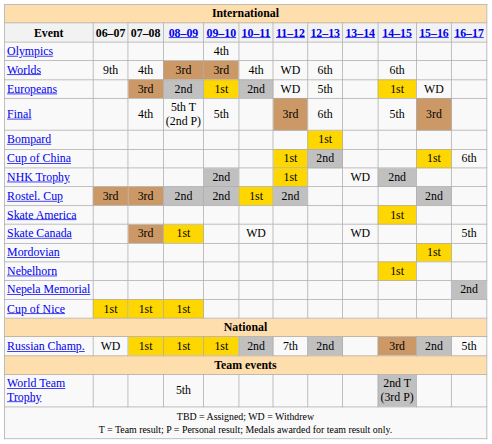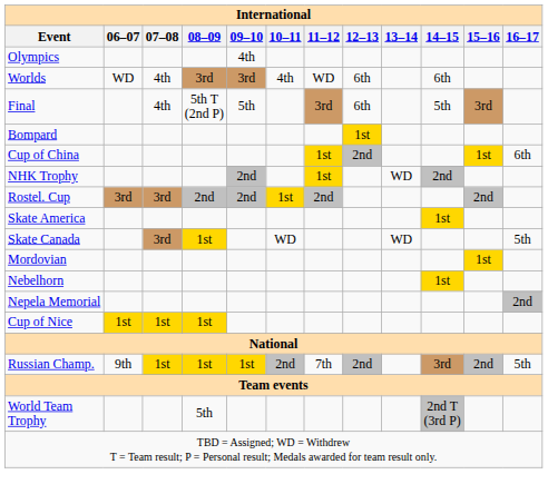 <table class="wikitable" style="text-align:center">
 <tr>
 <th style="background-color: #ffdead; " colspan=12 align=center><strong>International</strong></th>
 </tr>
 <tr>
 <th>Event</th>
 <th>06–07</th>
 <th>07–08</th>
 <th><a href='#'>08–09</a></th>
 <th><a href='#'>09–10</a></th>
 <th><a href='#'>10–11</a></th>
 <th><a href='#'>11–12</a></th>
 <th><a href='#'>12–13</a></th>
 <th><a href='#'>13–14</a></th>
 <th><a href='#'>14–15</a></th>
 <th><a href='#'>15–16</a></th>
 <th><a href='#'>16–17</a></th>
 </tr>
 <tr>
 <td align=left><a href='#'>Olympics</a></td>
 <td></td>
 <td></td>
 <td></td>
 <td>4th</td>
 <td></td>
 <td></td>
 <td></td>
 <td></td>
 <td></td>
 <td></td>
 <td></td>
 </tr>
 <tr>
 <td align=left><a href='#'>Worlds</a></td>
-<td>9th</td>
+<td>WD</td>
 <td>4th</td>
 <td bgcolor=cc9966>3rd</td>
 <td bgcolor=cc9966>3rd</td>
 <td>4th</td>
 <td>WD</td>
 <td>6th</td>
 <td></td>
 <td>6th</td>
 <td></td>
-<td></td>
-</tr>
-<tr>
-<td align=left><a href='#'>Europeans</a></td>
-<td></td>
-<td bgcolor=cc9966>3rd</td>
-<td bgcolor=silver>2nd</td>
-<td bgcolor=gold>1st</td>
-<td bgcolor=silver>2nd</td>
-<td>WD</td>
-<td>5th</td>
-<td></td>
-<td bgcolor=gold>1st</td>
-<td>WD</td>
 <td></td>
 </tr>
 <tr>
 <td align=left> <a href='#'>Final</a></td>
 <td></td>
 <td>4th</td>
 <td>5th T <br> (2nd P)</td>
 <td>5th</td>
 <td></td>
 <td bgcolor=cc9966>3rd</td>
 <td>6th</td>
 <td></td>
 <td>5th</td>
 <td bgcolor=cc9966>3rd</td>
 <td></td>
 </tr>
 <tr>
 <td align=left> <a href='#'>Bompard</a></td>
 <td></td>
 <td></td>
 <td></td>
 <td></td>
 <td></td>
 <td></td>
 <td bgcolor=gold>1st</td>
 <td></td>
 <td></td>
 <td></td>
 <td></td>
 </tr>
 <tr>
 <td align=left> <a href='#'>Cup of China</a></td>
 <td></td>
 <td></td>
 <td></td>
 <td></td>
 <td></td>
 <td bgcolor=gold>1st</td>
 <td bgcolor=silver>2nd</td>
 <td></td>
 <td></td>
 <td bgcolor=gold>1st</td>
 <td>6th</td>
 </tr>
 <tr>
 <td align=left> <a href='#'>NHK Trophy</a></td>
 <td></td>
 <td></td>
 <td></td>
 <td bgcolor=silver>2nd</td>
 <td></td>
 <td bgcolor=gold>1st</td>
 <td></td>
 <td>WD</td>
 <td bgcolor=silver>2nd</td>
 <td></td>
 <td></td>
 </tr>
 <tr>
 <td align=left> <a href='#'>Rostel. Cup</a></td>
 <td bgcolor=cc9966>3rd</td>
 <td bgcolor=cc9966>3rd</td>
 <td bgcolor=silver>2nd</td>
 <td bgcolor=silver>2nd</td>
 <td bgcolor=gold>1st</td>
 <td bgcolor=silver>2nd</td>
 <td></td>
 <td></td>
 <td></td>
 <td bgcolor=silver>2nd</td>
 <td></td>
 </tr>
 <tr>
 <td align=left> <a href='#'>Skate America</a></td>
 <td></td>
 <td></td>
 <td></td>
 <td></td>
 <td></td>
 <td></td>
 <td></td>
 <td></td>
 <td bgcolor=gold>1st</td>
 <td></td>
 <td></td>
 </tr>
 <tr>
 <td align=left> <a href='#'>Skate Canada</a></td>
 <td></td>
 <td bgcolor=cc9966>3rd</td>
 <td bgcolor=gold>1st</td>
 <td></td>
 <td>WD</td>
 <td></td>
 <td></td>
 <td>WD</td>
 <td></td>
 <td></td>
 <td>5th</td>
 </tr>
 <tr>
 <td align=left> <a href='#'>Mordovian</a></td>
 <td></td>
 <td></td>
 <td></td>
 <td></td>
 <td></td>
 <td></td>
 <td></td>
 <td></td>
 <td></td>
 <td bgcolor=gold>1st</td>
 <td></td>
 </tr>
 <tr>
 <td align=left> <a href='#'>Nebelhorn</a></td>
 <td></td>
 <td></td>
 <td></td>
 <td></td>
 <td></td>
 <td></td>
 <td></td>
 <td></td>
 <td bgcolor=gold>1st</td>
 <td></td>
 <td></td>
 </tr>
 <tr>
 <td align=left> <a href='#'>Nepela Memorial</a></td>
 <td></td>
 <td></td>
 <td></td>
 <td></td>
 <td></td>
 <td></td>
 <td></td>
 <td></td>
 <td></td>
 <td></td>
 <td bgcolor=silver>2nd</td>
 </tr>
 <tr>
 <td align=left><a href='#'>Cup of Nice</a></td>
 <td bgcolor=gold>1st</td>
 <td bgcolor=gold>1st</td>
 <td bgcolor=gold>1st</td>
 <td></td>
 <td></td>
 <td></td>
 <td></td>
 <td></td>
 <td></td>
 <td></td>
 <td></td>
 </tr>
 <tr>
 <th style="background-color: #ffdead; " colspan=12 align=center><strong>National</strong></th>
 </tr>
 <tr>
 <td align=left><a href='#'>Russian Champ.</a></td>
-<td>WD</td>
+<td>9th</td>
 <td bgcolor=gold>1st</td>
 <td bgcolor=gold>1st</td>
 <td bgcolor=gold>1st</td>
 <td bgcolor=silver>2nd</td>
 <td>7th</td>
 <td bgcolor=silver>2nd</td>
 <td></td>
 <td bgcolor=cc9966>3rd</td>
 <td bgcolor=silver>2nd</td>
 <td>5th</td>
 </tr>
 <tr>
 <th style="background-color: #ffdead; " colspan=12 align=center><strong>Team events</strong></th>
 </tr>
 <tr>
 <td align=left><a href='#'>World Team<br>Trophy</a></td>
 <td></td>
 <td></td>
 <td>5th</td>
 <td></td>
 <td></td>
 <td></td>
 <td></td>
 <td></td>
 <td bgcolor=silver>2nd T <br> (3rd P)</td>
 <td></td>
 <td></td>
 </tr>
 <tr>
 <td colspan=12 align=center><small> TBD = Assigned; WD = Withdrew <br> T = Team result; P = Personal result; Medals awarded for team result only. </small></td>
 </tr>
 </table>
